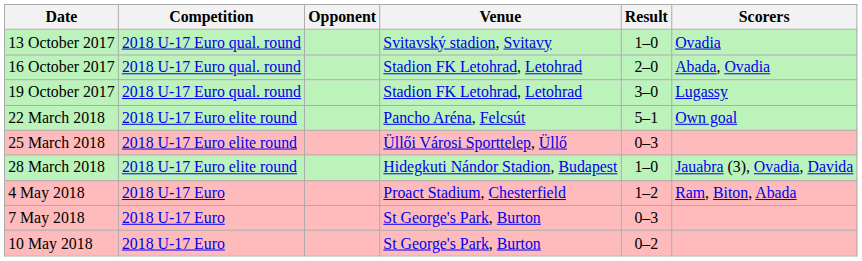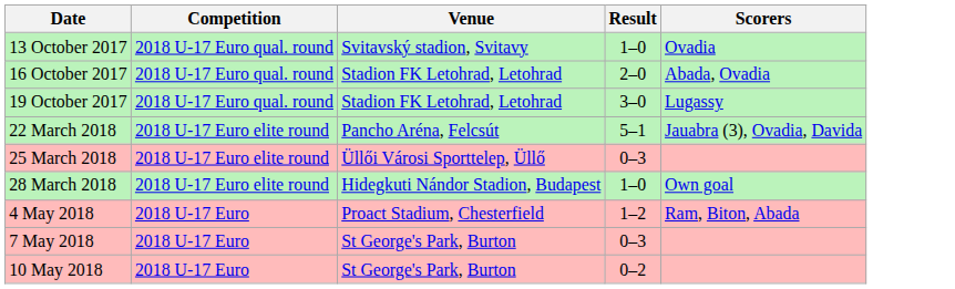 <table class="wikitable">
 <tr>
 <th>Date</th>
 <th>Competition</th>
-<th>Opponent</th>
 <th>Venue</th>
 <th>Result</th>
 <th>Scorers</th>
 </tr>
 <tr bgcolor="#BBF3BB">
 <td>13 October 2017</td>
 <td><a href='#'>2018 U-17 Euro qual. round</a></td>
-<td></td>
 <td><a href='#'>Svitavský stadion</a>, <a href='#'>Svitavy</a></td>
 <td align=center>1–0</td>
 <td><a href='#'>Ovadia</a></td>
 </tr>
 <tr bgcolor="#BBF3BB">
 <td>16 October 2017</td>
 <td><a href='#'>2018 U-17 Euro qual. round</a></td>
-<td></td>
 <td><a href='#'>Stadion FK Letohrad</a>, <a href='#'>Letohrad</a></td>
 <td align=center>2–0</td>
 <td><a href='#'>Abada</a>, <a href='#'>Ovadia</a></td>
 </tr>
 <tr bgcolor="#BBF3BB">
 <td>19 October 2017</td>
 <td><a href='#'>2018 U-17 Euro qual. round</a></td>
-<td></td>
 <td><a href='#'>Stadion FK Letohrad</a>, <a href='#'>Letohrad</a></td>
 <td align=center>3–0</td>
 <td><a href='#'>Lugassy</a></td>
 </tr>
 <tr bgcolor="#BBF3BB">
 <td>22 March 2018</td>
 <td><a href='#'>2018 U-17 Euro elite round</a></td>
-<td></td>
 <td><a href='#'>Pancho Aréna</a>, <a href='#'>Felcsút</a></td>
 <td align=center>5–1</td>
-<td><a href='#'>Own goal</a></td>
+<td><a href='#'>Jauabra</a> (3), <a href='#'>Ovadia</a>, <a href='#'>Davida</a></td>
 </tr>
 <tr bgcolor="#FFBBBB">
 <td>25 March 2018</td>
 <td><a href='#'>2018 U-17 Euro elite round</a></td>
-<td></td>
 <td><a href='#'>Üllői Városi Sporttelep</a>, <a href='#'>Üllő</a></td>
 <td align=center>0–3</td>
 <td></td>
 </tr>
 <tr bgcolor="#BBF3BB">
 <td>28 March 2018</td>
 <td><a href='#'>2018 U-17 Euro elite round</a></td>
-<td></td>
 <td><a href='#'>Hidegkuti Nándor Stadion</a>, <a href='#'>Budapest</a></td>
 <td align=center>1–0</td>
-<td><a href='#'>Jauabra</a> (3), <a href='#'>Ovadia</a>, <a href='#'>Davida</a></td>
+<td><a href='#'>Own goal</a></td>
 </tr>
 <tr bgcolor="#FFBBBB">
 <td>4 May 2018</td>
 <td><a href='#'>2018 U-17 Euro</a></td>
-<td></td>
 <td><a href='#'>Proact Stadium</a>, <a href='#'>Chesterfield</a></td>
 <td align=center>1–2</td>
 <td><a href='#'>Ram</a>, <a href='#'>Biton</a>, <a href='#'>Abada</a></td>
 </tr>
 <tr bgcolor="#FFBBBB">
 <td>7 May 2018</td>
 <td><a href='#'>2018 U-17 Euro</a></td>
-<td></td>
 <td><a href='#'>St George's Park</a>, <a href='#'>Burton</a></td>
 <td align=center>0–3</td>
 <td></td>
 </tr>
 <tr bgcolor="#FFBBBB">
 <td>10 May 2018</td>
 <td><a href='#'>2018 U-17 Euro</a></td>
-<td></td>
 <td><a href='#'>St George's Park</a>, <a href='#'>Burton</a></td>
 <td align=center>0–2</td>
 <td></td>
 </tr>
 </table>
